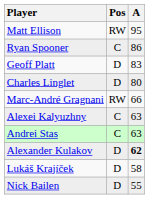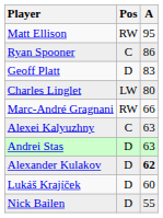 <table class="wikitable">
 <tr>
 <th style="text-align:left;">Player</th>
 <th>Pos</th>
 <th>A</th>
 </tr>
 <tr align="center">
 <td align="left"> <a href='#'>Matt Ellison</a></td>
 <td>RW</td>
 <td>95</td>
 </tr>
 <tr align="center" bgcolor="#eeeeee">
 <td align="left"> <a href='#'>Ryan Spooner</a></td>
 <td>C</td>
 <td>86</td>
 </tr>
 <tr align="center">
 <td align="left"> <a href='#'>Geoff Platt</a></td>
 <td>D</td>
 <td>83</td>
 </tr>
 <tr align="center" bgcolor="#eeeeee">
 <td align="left"> <a href='#'>Charles Linglet</a></td>
-<td>D</td>
+<td>LW</td>
 <td>80</td>
 </tr>
 <tr align="center">
 <td align="left"> <a href='#'>Marc-André Gragnani</a></td>
 <td>RW</td>
 <td>66</td>
 </tr>
 <tr align="center" bgcolor="#eeeeee">
 <td align="left"> <a href='#'>Alexei Kalyuzhny</a></td>
 <td>C</td>
 <td>63</td>
 </tr>
 <tr align="center" bgcolor="#cfc">
 <td align="left"> <a href='#'>Andrei Stas</a></td>
-<td>C</td>
+<td>D</td>
 <td>63</td>
 </tr>
 <tr align="center" bgcolor="#eeeeee">
 <td align="left"> <a href='#'>Alexander Kulakov</a></td>
 <td>D</td>
 <td><strong>62</strong></td>
 </tr>
 <tr align="center">
 <td align="left">  <a href='#'>Lukáš Krajíček</a></td>
 <td>D</td>
-<td>58</td>
+<td>60</td>
 </tr>
 <tr align="center" bgcolor="#eeeeee">
 <td align="left"> <a href='#'>Nick Bailen</a></td>
 <td>D</td>
 <td>55</td>
 </tr>
 </table>
